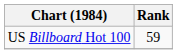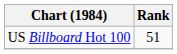 <table class="wikitable">
 <tr>
 <th>Chart (1984)</th>
 <th>Rank</th>
 </tr>
 <tr>
 <td>US <a href='#'><em>Billboard</em> Hot 100</a></td>
-<td align="center">59</td>
+<td align="center">51</td>
 </tr>
 <tr>
 </tr>
 </table>
